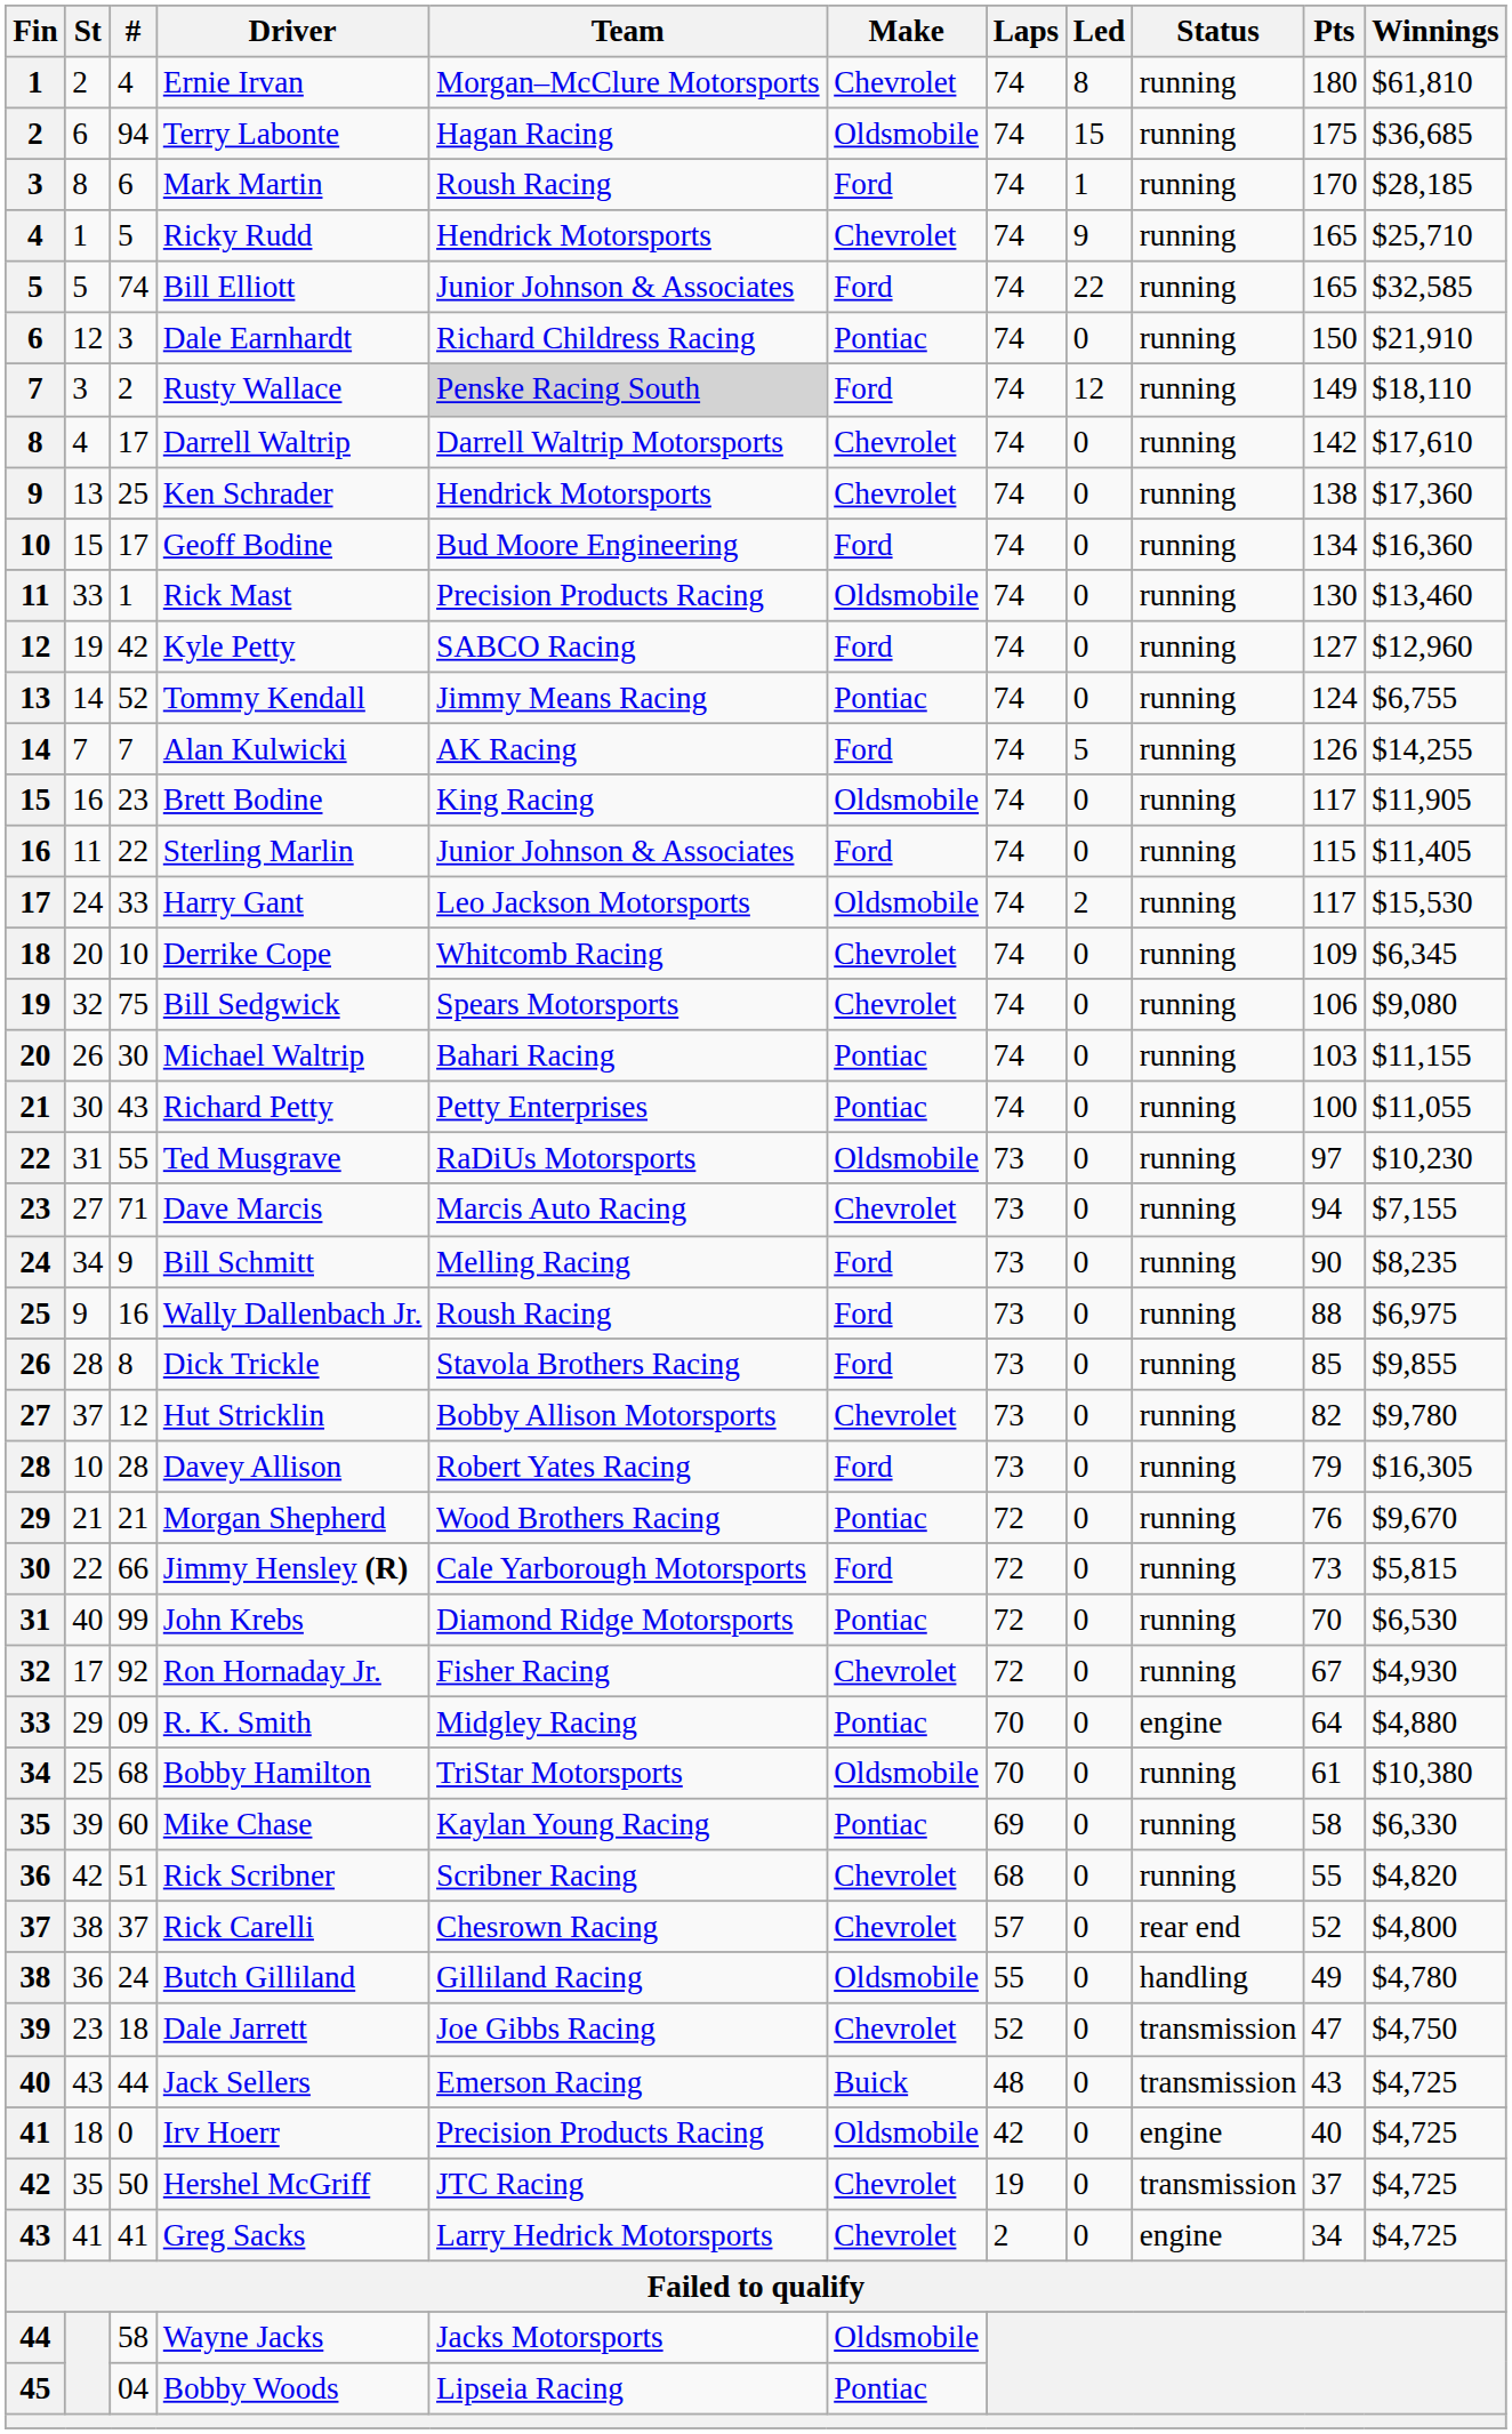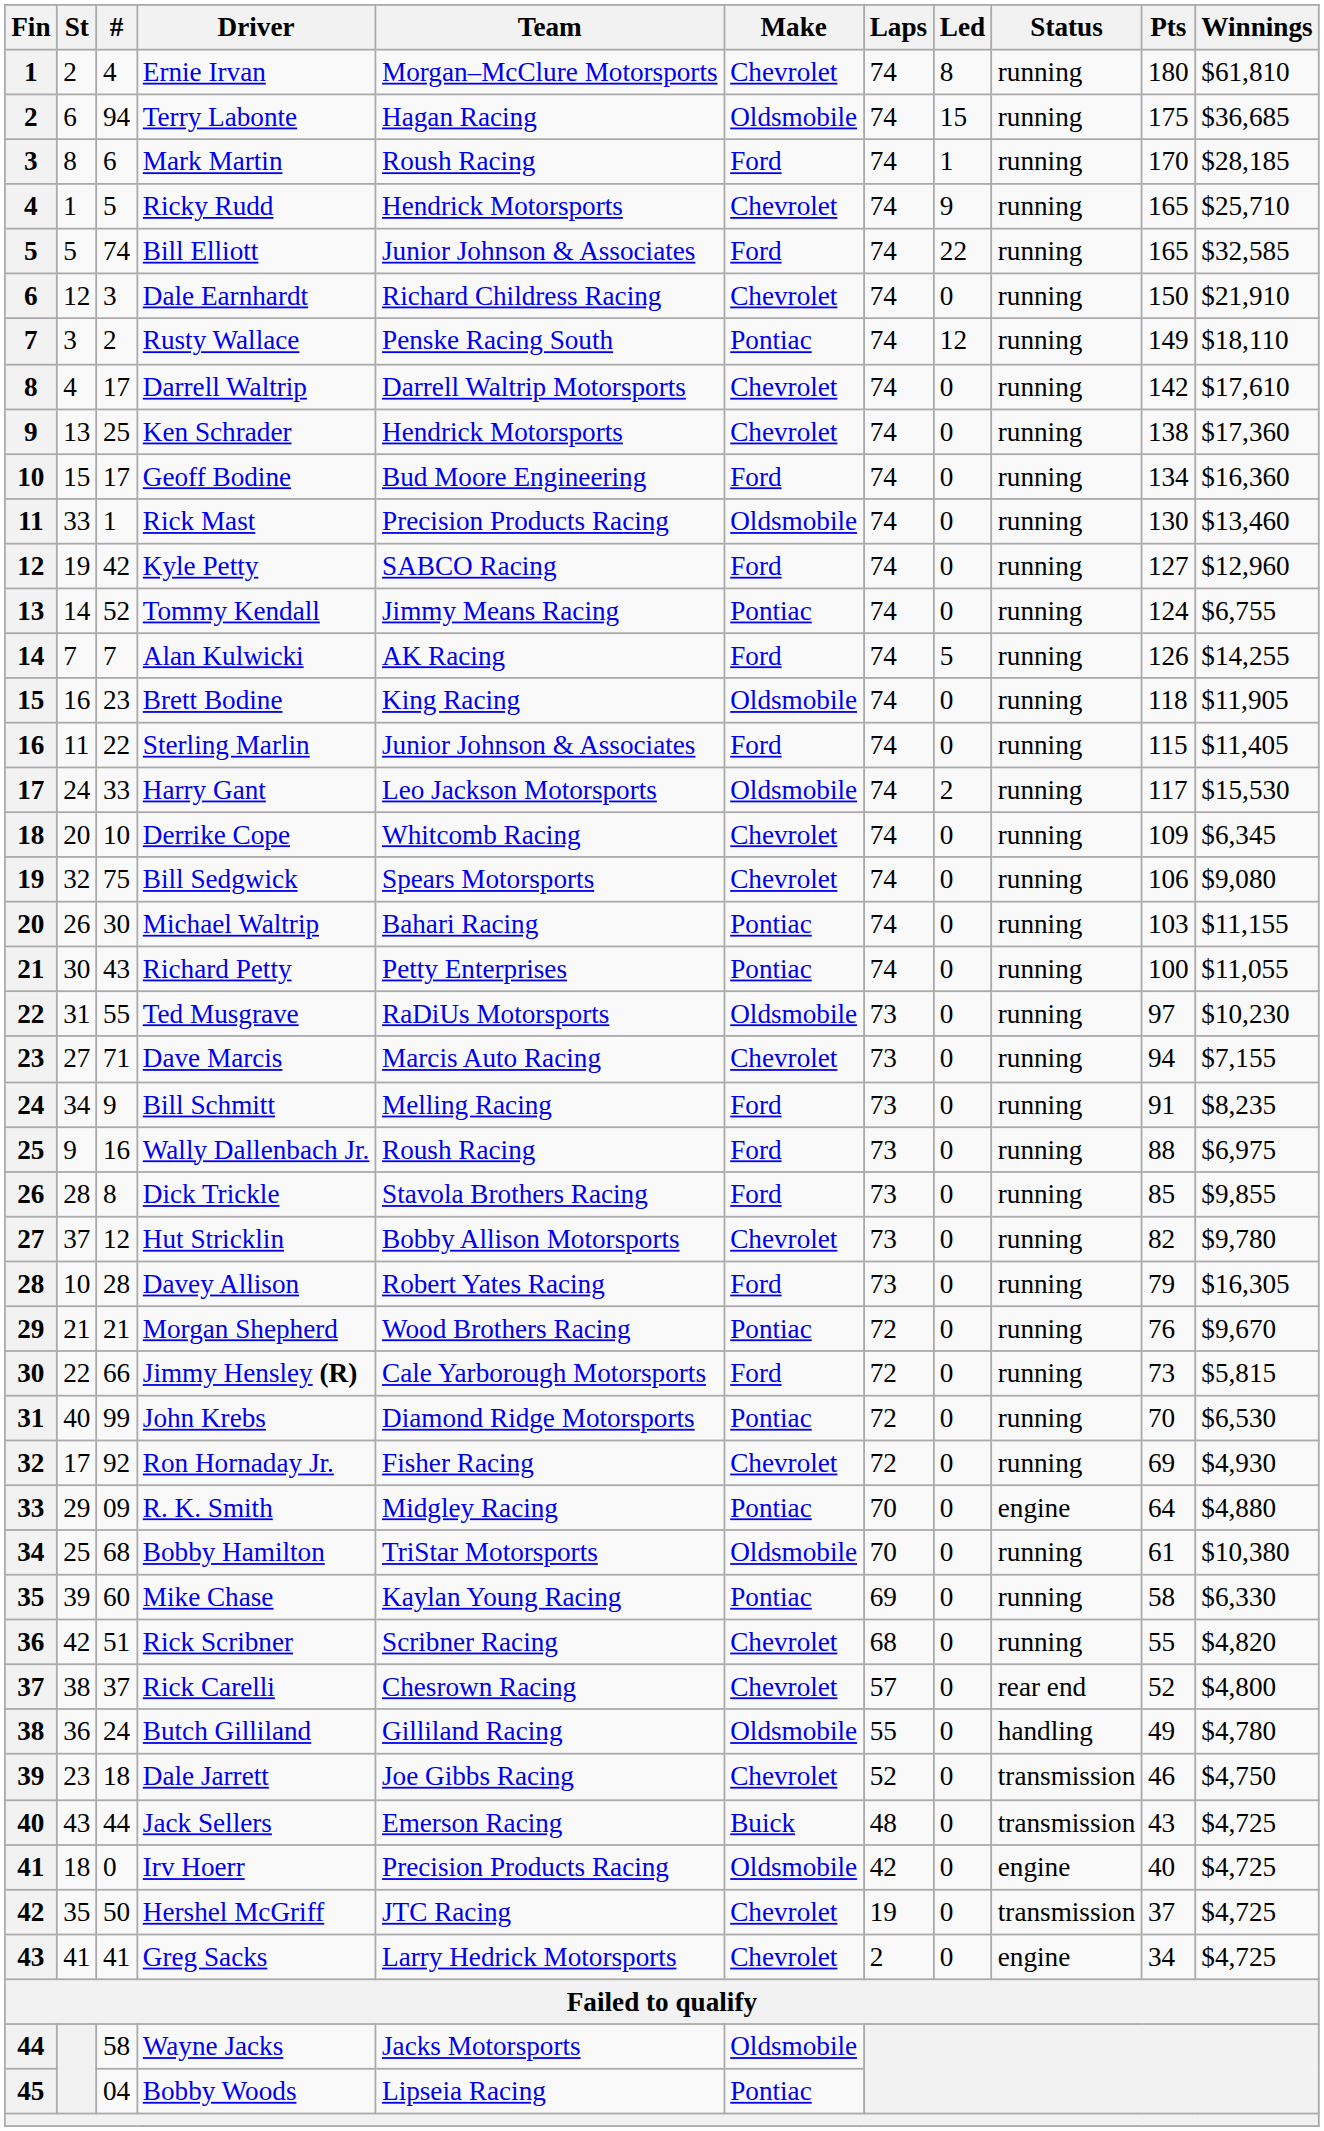 <table class="wikitable" style="font-size:95%">
 <tr>
 <th>Fin</th>
 <th>St</th>
 <th>#</th>
 <th>Driver</th>
 <th>Team</th>
 <th>Make</th>
 <th>Laps</th>
 <th>Led</th>
 <th>Status</th>
 <th>Pts</th>
 <th>Winnings</th>
 </tr>
 <tr>
 <th>1</th>
 <td>2</td>
 <td>4</td>
 <td><a href='#'>Ernie Irvan</a></td>
 <td><a href='#'>Morgan–McClure Motorsports</a></td>
 <td><a href='#'>Chevrolet</a></td>
 <td>74</td>
 <td>8</td>
 <td>running</td>
 <td>180</td>
 <td>$61,810</td>
 </tr>
 <tr>
 <th>2</th>
 <td>6</td>
 <td>94</td>
 <td><a href='#'>Terry Labonte</a></td>
 <td><a href='#'>Hagan Racing</a></td>
 <td><a href='#'>Oldsmobile</a></td>
 <td>74</td>
 <td>15</td>
 <td>running</td>
 <td>175</td>
 <td>$36,685</td>
 </tr>
 <tr>
 <th>3</th>
 <td>8</td>
 <td>6</td>
 <td><a href='#'>Mark Martin</a></td>
 <td><a href='#'>Roush Racing</a></td>
 <td><a href='#'>Ford</a></td>
 <td>74</td>
 <td>1</td>
 <td>running</td>
 <td>170</td>
 <td>$28,185</td>
 </tr>
 <tr>
 <th>4</th>
 <td>1</td>
 <td>5</td>
 <td><a href='#'>Ricky Rudd</a></td>
 <td><a href='#'>Hendrick Motorsports</a></td>
 <td><a href='#'>Chevrolet</a></td>
 <td>74</td>
 <td>9</td>
 <td>running</td>
 <td>165</td>
 <td>$25,710</td>
 </tr>
 <tr>
 <th>5</th>
 <td>5</td>
 <td>74</td>
 <td><a href='#'>Bill Elliott</a></td>
 <td><a href='#'>Junior Johnson & Associates</a></td>
 <td><a href='#'>Ford</a></td>
 <td>74</td>
 <td>22</td>
 <td>running</td>
 <td>165</td>
 <td>$32,585</td>
 </tr>
 <tr>
 <th>6</th>
 <td>12</td>
 <td>3</td>
 <td><a href='#'>Dale Earnhardt</a></td>
 <td><a href='#'>Richard Childress Racing</a></td>
-<td><a href='#'>Pontiac</a></td>
+<td><a href='#'>Chevrolet</a></td>
 <td>74</td>
 <td>0</td>
 <td>running</td>
 <td>150</td>
 <td>$21,910</td>
 </tr>
 <tr>
 <th>7</th>
 <td>3</td>
 <td>2</td>
 <td><a href='#'>Rusty Wallace</a></td>
-<td style="background: lightgrey;"><a href='#'>Penske Racing South</a></td>
-<td><a href='#'>Ford</a></td>
+<td><a href='#'>Penske Racing South</a></td>
+<td><a href='#'>Pontiac</a></td>
 <td>74</td>
 <td>12</td>
 <td>running</td>
 <td>149</td>
 <td>$18,110</td>
 </tr>
 <tr>
 <th>8</th>
 <td>4</td>
 <td>17</td>
 <td><a href='#'>Darrell Waltrip</a></td>
 <td><a href='#'>Darrell Waltrip Motorsports</a></td>
 <td><a href='#'>Chevrolet</a></td>
 <td>74</td>
 <td>0</td>
 <td>running</td>
 <td>142</td>
 <td>$17,610</td>
 </tr>
 <tr>
 <th>9</th>
 <td>13</td>
 <td>25</td>
 <td><a href='#'>Ken Schrader</a></td>
 <td><a href='#'>Hendrick Motorsports</a></td>
 <td><a href='#'>Chevrolet</a></td>
 <td>74</td>
 <td>0</td>
 <td>running</td>
 <td>138</td>
 <td>$17,360</td>
 </tr>
 <tr>
 <th>10</th>
 <td>15</td>
 <td>17</td>
 <td><a href='#'>Geoff Bodine</a></td>
 <td><a href='#'>Bud Moore Engineering</a></td>
 <td><a href='#'>Ford</a></td>
 <td>74</td>
 <td>0</td>
 <td>running</td>
 <td>134</td>
 <td>$16,360</td>
 </tr>
 <tr>
 <th>11</th>
 <td>33</td>
 <td>1</td>
 <td><a href='#'>Rick Mast</a></td>
 <td><a href='#'>Precision Products Racing</a></td>
 <td><a href='#'>Oldsmobile</a></td>
 <td>74</td>
 <td>0</td>
 <td>running</td>
 <td>130</td>
 <td>$13,460</td>
 </tr>
 <tr>
 <th>12</th>
 <td>19</td>
 <td>42</td>
 <td><a href='#'>Kyle Petty</a></td>
 <td><a href='#'>SABCO Racing</a></td>
 <td><a href='#'>Ford</a></td>
 <td>74</td>
 <td>0</td>
 <td>running</td>
 <td>127</td>
 <td>$12,960</td>
 </tr>
 <tr>
 <th>13</th>
 <td>14</td>
 <td>52</td>
 <td><a href='#'>Tommy Kendall</a></td>
 <td><a href='#'>Jimmy Means Racing</a></td>
 <td><a href='#'>Pontiac</a></td>
 <td>74</td>
 <td>0</td>
 <td>running</td>
 <td>124</td>
 <td>$6,755</td>
 </tr>
 <tr>
 <th>14</th>
 <td>7</td>
 <td>7</td>
 <td><a href='#'>Alan Kulwicki</a></td>
 <td><a href='#'>AK Racing</a></td>
 <td><a href='#'>Ford</a></td>
 <td>74</td>
 <td>5</td>
 <td>running</td>
 <td>126</td>
 <td>$14,255</td>
 </tr>
 <tr>
 <th>15</th>
 <td>16</td>
 <td>23</td>
 <td><a href='#'>Brett Bodine</a></td>
 <td><a href='#'>King Racing</a></td>
 <td><a href='#'>Oldsmobile</a></td>
 <td>74</td>
 <td>0</td>
 <td>running</td>
-<td>117</td>
+<td>118</td>
 <td>$11,905</td>
 </tr>
 <tr>
 <th>16</th>
 <td>11</td>
 <td>22</td>
 <td><a href='#'>Sterling Marlin</a></td>
 <td><a href='#'>Junior Johnson & Associates</a></td>
 <td><a href='#'>Ford</a></td>
 <td>74</td>
 <td>0</td>
 <td>running</td>
 <td>115</td>
 <td>$11,405</td>
 </tr>
 <tr>
 <th>17</th>
 <td>24</td>
 <td>33</td>
 <td><a href='#'>Harry Gant</a></td>
 <td><a href='#'>Leo Jackson Motorsports</a></td>
 <td><a href='#'>Oldsmobile</a></td>
 <td>74</td>
 <td>2</td>
 <td>running</td>
 <td>117</td>
 <td>$15,530</td>
 </tr>
 <tr>
 <th>18</th>
 <td>20</td>
 <td>10</td>
 <td><a href='#'>Derrike Cope</a></td>
 <td><a href='#'>Whitcomb Racing</a></td>
 <td><a href='#'>Chevrolet</a></td>
 <td>74</td>
 <td>0</td>
 <td>running</td>
 <td>109</td>
 <td>$6,345</td>
 </tr>
 <tr>
 <th>19</th>
 <td>32</td>
 <td>75</td>
 <td><a href='#'>Bill Sedgwick</a></td>
 <td><a href='#'>Spears Motorsports</a></td>
 <td><a href='#'>Chevrolet</a></td>
 <td>74</td>
 <td>0</td>
 <td>running</td>
 <td>106</td>
 <td>$9,080</td>
 </tr>
 <tr>
 <th>20</th>
 <td>26</td>
 <td>30</td>
 <td><a href='#'>Michael Waltrip</a></td>
 <td><a href='#'>Bahari Racing</a></td>
 <td><a href='#'>Pontiac</a></td>
 <td>74</td>
 <td>0</td>
 <td>running</td>
 <td>103</td>
 <td>$11,155</td>
 </tr>
 <tr>
 <th>21</th>
 <td>30</td>
 <td>43</td>
 <td><a href='#'>Richard Petty</a></td>
 <td><a href='#'>Petty Enterprises</a></td>
 <td><a href='#'>Pontiac</a></td>
 <td>74</td>
 <td>0</td>
 <td>running</td>
 <td>100</td>
 <td>$11,055</td>
 </tr>
 <tr>
 <th>22</th>
 <td>31</td>
 <td>55</td>
 <td><a href='#'>Ted Musgrave</a></td>
 <td><a href='#'>RaDiUs Motorsports</a></td>
 <td><a href='#'>Oldsmobile</a></td>
 <td>73</td>
 <td>0</td>
 <td>running</td>
 <td>97</td>
 <td>$10,230</td>
 </tr>
 <tr>
 <th>23</th>
 <td>27</td>
 <td>71</td>
 <td><a href='#'>Dave Marcis</a></td>
 <td><a href='#'>Marcis Auto Racing</a></td>
 <td><a href='#'>Chevrolet</a></td>
 <td>73</td>
 <td>0</td>
 <td>running</td>
 <td>94</td>
 <td>$7,155</td>
 </tr>
 <tr>
 <th>24</th>
 <td>34</td>
 <td>9</td>
 <td><a href='#'>Bill Schmitt</a></td>
 <td><a href='#'>Melling Racing</a></td>
 <td><a href='#'>Ford</a></td>
 <td>73</td>
 <td>0</td>
 <td>running</td>
-<td>90</td>
+<td>91</td>
 <td>$8,235</td>
 </tr>
 <tr>
 <th>25</th>
 <td>9</td>
 <td>16</td>
 <td><a href='#'>Wally Dallenbach Jr.</a></td>
 <td><a href='#'>Roush Racing</a></td>
 <td><a href='#'>Ford</a></td>
 <td>73</td>
 <td>0</td>
 <td>running</td>
 <td>88</td>
 <td>$6,975</td>
 </tr>
 <tr>
 <th>26</th>
 <td>28</td>
 <td>8</td>
 <td><a href='#'>Dick Trickle</a></td>
 <td><a href='#'>Stavola Brothers Racing</a></td>
 <td><a href='#'>Ford</a></td>
 <td>73</td>
 <td>0</td>
 <td>running</td>
 <td>85</td>
 <td>$9,855</td>
 </tr>
 <tr>
 <th>27</th>
 <td>37</td>
 <td>12</td>
 <td><a href='#'>Hut Stricklin</a></td>
 <td><a href='#'>Bobby Allison Motorsports</a></td>
 <td><a href='#'>Chevrolet</a></td>
 <td>73</td>
 <td>0</td>
 <td>running</td>
 <td>82</td>
 <td>$9,780</td>
 </tr>
 <tr>
 <th>28</th>
 <td>10</td>
 <td>28</td>
 <td><a href='#'>Davey Allison</a></td>
 <td><a href='#'>Robert Yates Racing</a></td>
 <td><a href='#'>Ford</a></td>
 <td>73</td>
 <td>0</td>
 <td>running</td>
 <td>79</td>
 <td>$16,305</td>
 </tr>
 <tr>
 <th>29</th>
 <td>21</td>
 <td>21</td>
 <td><a href='#'>Morgan Shepherd</a></td>
 <td><a href='#'>Wood Brothers Racing</a></td>
 <td><a href='#'>Pontiac</a></td>
 <td>72</td>
 <td>0</td>
 <td>running</td>
 <td>76</td>
 <td>$9,670</td>
 </tr>
 <tr>
 <th>30</th>
 <td>22</td>
 <td>66</td>
 <td><a href='#'>Jimmy Hensley</a> <strong>(R)</strong></td>
 <td><a href='#'>Cale Yarborough Motorsports</a></td>
 <td><a href='#'>Ford</a></td>
 <td>72</td>
 <td>0</td>
 <td>running</td>
 <td>73</td>
 <td>$5,815</td>
 </tr>
 <tr>
 <th>31</th>
 <td>40</td>
 <td>99</td>
 <td><a href='#'>John Krebs</a></td>
 <td><a href='#'>Diamond Ridge Motorsports</a></td>
 <td><a href='#'>Pontiac</a></td>
 <td>72</td>
 <td>0</td>
 <td>running</td>
 <td>70</td>
 <td>$6,530</td>
 </tr>
 <tr>
 <th>32</th>
 <td>17</td>
 <td>92</td>
 <td><a href='#'>Ron Hornaday Jr.</a></td>
 <td><a href='#'>Fisher Racing</a></td>
 <td><a href='#'>Chevrolet</a></td>
 <td>72</td>
 <td>0</td>
 <td>running</td>
-<td>67</td>
+<td>69</td>
 <td>$4,930</td>
 </tr>
 <tr>
 <th>33</th>
 <td>29</td>
 <td>09</td>
 <td><a href='#'>R. K. Smith</a></td>
 <td><a href='#'>Midgley Racing</a></td>
 <td><a href='#'>Pontiac</a></td>
 <td>70</td>
 <td>0</td>
 <td>engine</td>
 <td>64</td>
 <td>$4,880</td>
 </tr>
 <tr>
 <th>34</th>
 <td>25</td>
 <td>68</td>
 <td><a href='#'>Bobby Hamilton</a></td>
 <td><a href='#'>TriStar Motorsports</a></td>
 <td><a href='#'>Oldsmobile</a></td>
 <td>70</td>
 <td>0</td>
 <td>running</td>
 <td>61</td>
 <td>$10,380</td>
 </tr>
 <tr>
 <th>35</th>
 <td>39</td>
 <td>60</td>
 <td><a href='#'>Mike Chase</a></td>
 <td><a href='#'>Kaylan Young Racing</a></td>
 <td><a href='#'>Pontiac</a></td>
 <td>69</td>
 <td>0</td>
 <td>running</td>
 <td>58</td>
 <td>$6,330</td>
 </tr>
 <tr>
 <th>36</th>
 <td>42</td>
 <td>51</td>
 <td><a href='#'>Rick Scribner</a></td>
 <td><a href='#'>Scribner Racing</a></td>
 <td><a href='#'>Chevrolet</a></td>
 <td>68</td>
 <td>0</td>
 <td>running</td>
 <td>55</td>
 <td>$4,820</td>
 </tr>
 <tr>
 <th>37</th>
 <td>38</td>
 <td>37</td>
 <td><a href='#'>Rick Carelli</a></td>
 <td><a href='#'>Chesrown Racing</a></td>
 <td><a href='#'>Chevrolet</a></td>
 <td>57</td>
 <td>0</td>
 <td>rear end</td>
 <td>52</td>
 <td>$4,800</td>
 </tr>
 <tr>
 <th>38</th>
 <td>36</td>
 <td>24</td>
 <td><a href='#'>Butch Gilliland</a></td>
 <td><a href='#'>Gilliland Racing</a></td>
 <td><a href='#'>Oldsmobile</a></td>
 <td>55</td>
 <td>0</td>
 <td>handling</td>
 <td>49</td>
 <td>$4,780</td>
 </tr>
 <tr>
 <th>39</th>
 <td>23</td>
 <td>18</td>
 <td><a href='#'>Dale Jarrett</a></td>
 <td><a href='#'>Joe Gibbs Racing</a></td>
 <td><a href='#'>Chevrolet</a></td>
 <td>52</td>
 <td>0</td>
 <td>transmission</td>
-<td>47</td>
+<td>46</td>
 <td>$4,750</td>
 </tr>
 <tr>
 <th>40</th>
 <td>43</td>
 <td>44</td>
 <td><a href='#'>Jack Sellers</a></td>
 <td><a href='#'>Emerson Racing</a></td>
 <td><a href='#'>Buick</a></td>
 <td>48</td>
 <td>0</td>
 <td>transmission</td>
 <td>43</td>
 <td>$4,725</td>
 </tr>
 <tr>
 <th>41</th>
 <td>18</td>
 <td>0</td>
 <td><a href='#'>Irv Hoerr</a></td>
 <td><a href='#'>Precision Products Racing</a></td>
 <td><a href='#'>Oldsmobile</a></td>
 <td>42</td>
 <td>0</td>
 <td>engine</td>
 <td>40</td>
 <td>$4,725</td>
 </tr>
 <tr>
 <th>42</th>
 <td>35</td>
 <td>50</td>
 <td><a href='#'>Hershel McGriff</a></td>
 <td><a href='#'>JTC Racing</a></td>
 <td><a href='#'>Chevrolet</a></td>
 <td>19</td>
 <td>0</td>
 <td>transmission</td>
 <td>37</td>
 <td>$4,725</td>
 </tr>
 <tr>
 <th>43</th>
 <td>41</td>
 <td>41</td>
 <td><a href='#'>Greg Sacks</a></td>
 <td><a href='#'>Larry Hedrick Motorsports</a></td>
 <td><a href='#'>Chevrolet</a></td>
 <td>2</td>
 <td>0</td>
 <td>engine</td>
 <td>34</td>
 <td>$4,725</td>
 </tr>
 <tr>
 <th colspan="11">Failed to qualify</th>
 </tr>
 <tr>
 <th>44</th>
 <th rowspan="2"></th>
 <td>58</td>
 <td><a href='#'>Wayne Jacks</a></td>
 <td><a href='#'>Jacks Motorsports</a></td>
 <td><a href='#'>Oldsmobile</a></td>
 <th colspan="5" rowspan="2"></th>
 </tr>
 <tr>
 <th>45</th>
 <td>04</td>
 <td><a href='#'>Bobby Woods</a></td>
 <td><a href='#'>Lipseia Racing</a></td>
 <td><a href='#'>Pontiac</a></td>
 </tr>
 <tr>
 <th colspan="11"></th>
 </tr>
 </table>
